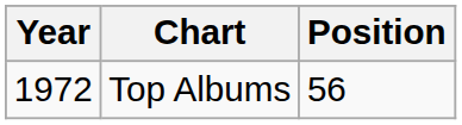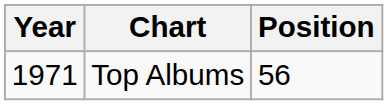 <table class="wikitable">
 <tr>
 <th align="left">Year</th>
 <th align="left">Chart</th>
 <th align="left">Position</th>
 </tr>
 <tr>
-<td align="left">1972</td>
+<td align="left">1971</td>
 <td align="left">Top Albums</td>
 <td align="left">56</td>
 </tr>
 </table>
